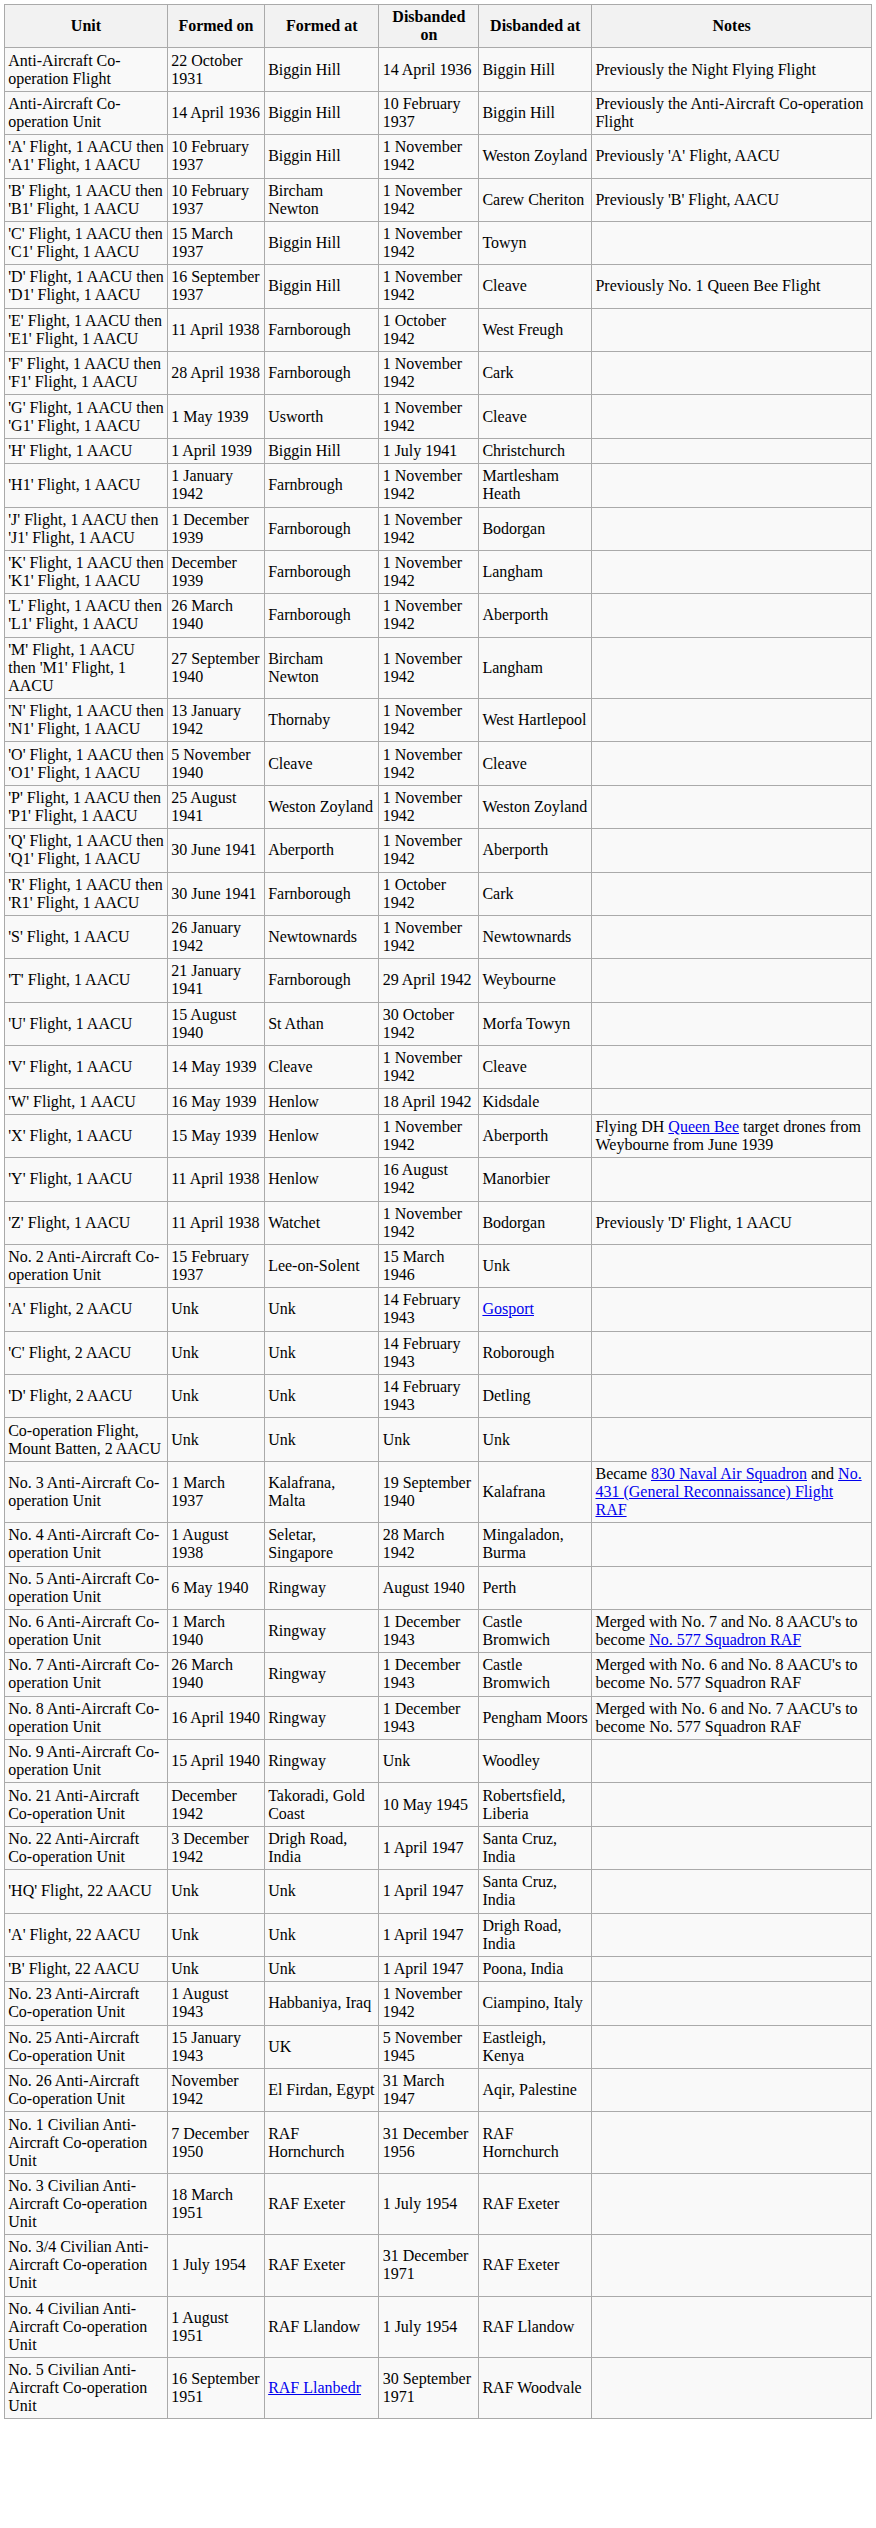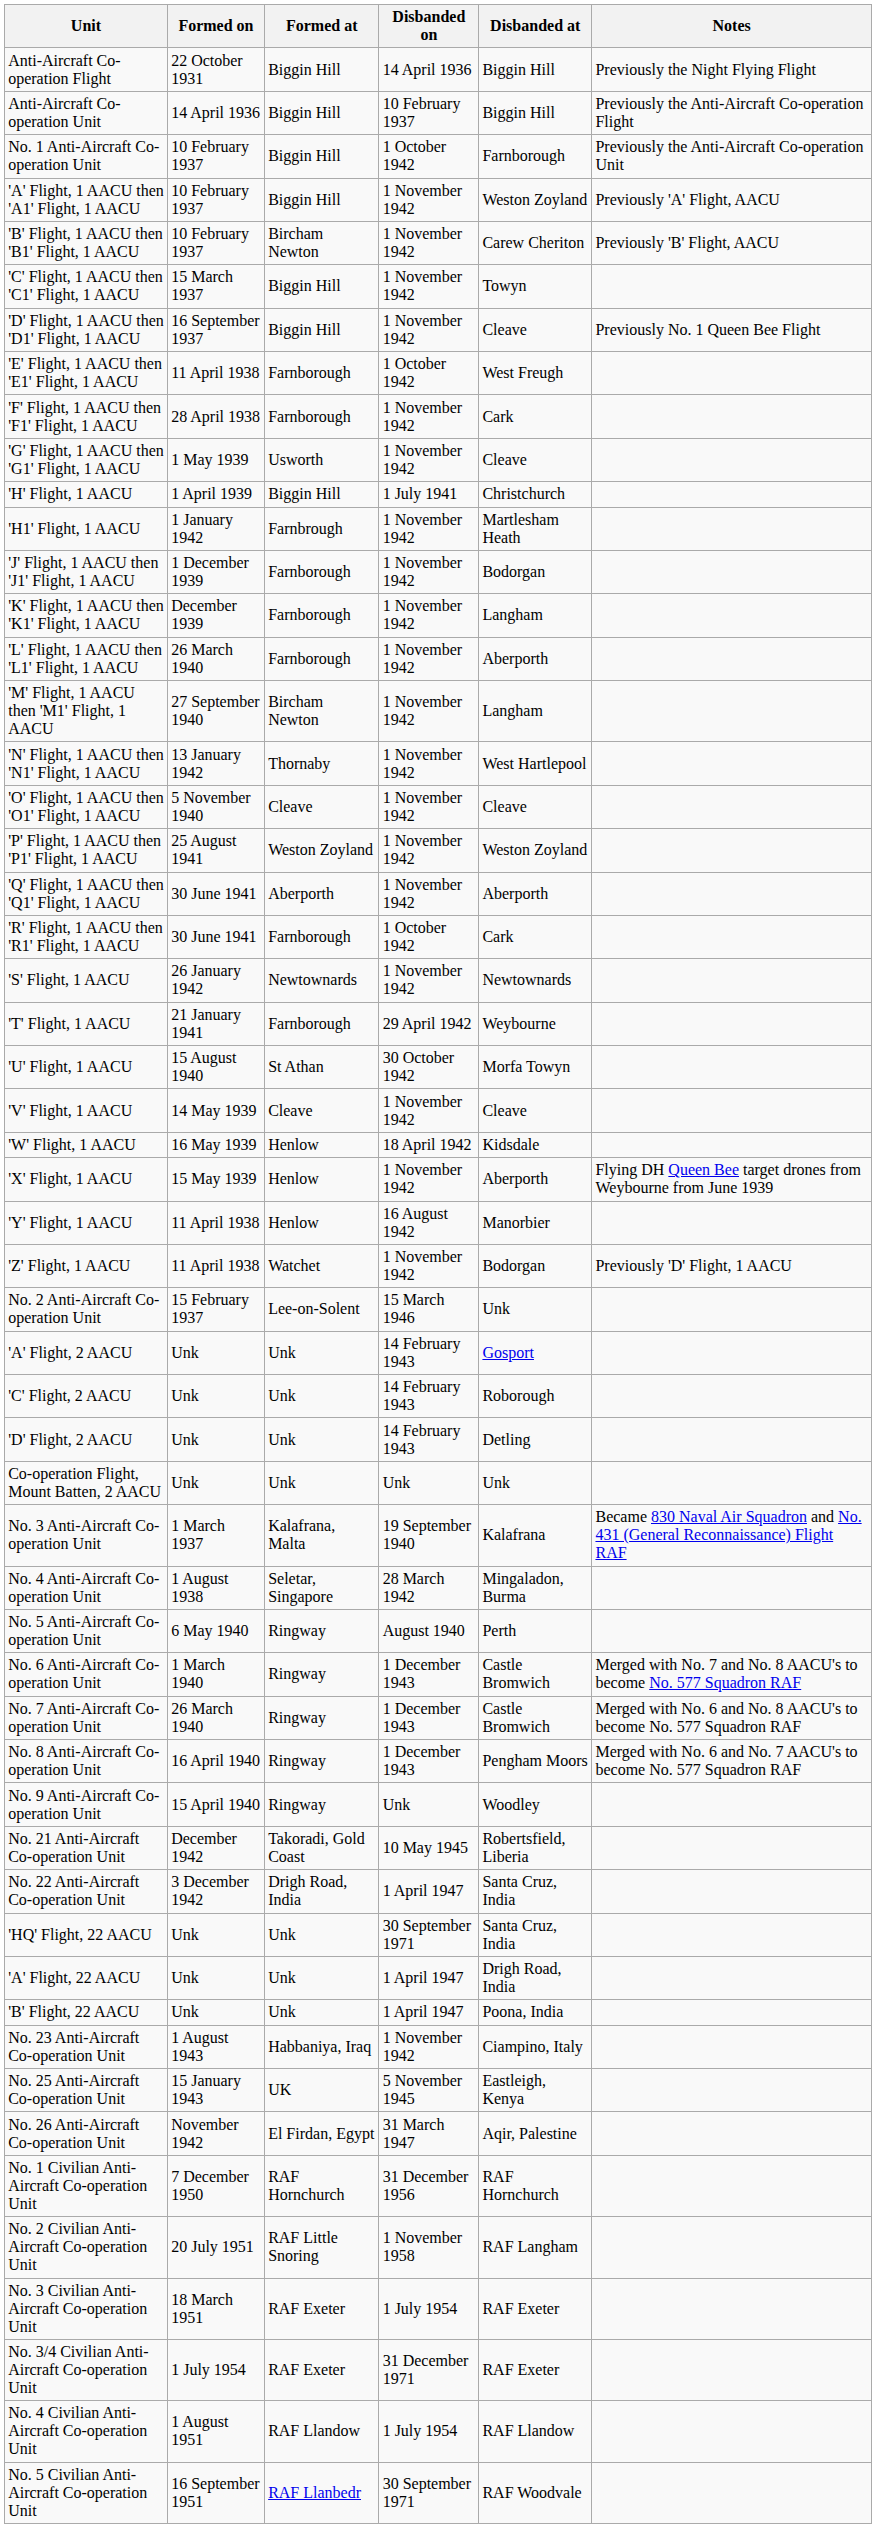 <table class="wikitable sortable">
 <tr>
 <th>Unit</th>
 <th>Formed on</th>
 <th>Formed at</th>
 <th>Disbanded on</th>
 <th>Disbanded at</th>
 <th>Notes</th>
 </tr>
 <tr>
 <td>Anti-Aircraft Co-operation Flight</td>
 <td>22 October 1931</td>
 <td>Biggin Hill</td>
 <td>14 April 1936</td>
 <td>Biggin Hill</td>
 <td>Previously the Night Flying Flight</td>
 </tr>
 <tr>
 <td>Anti-Aircraft Co-operation Unit</td>
 <td>14 April 1936</td>
 <td>Biggin Hill</td>
 <td>10 February 1937</td>
 <td>Biggin Hill</td>
 <td>Previously the Anti-Aircraft Co-operation Flight</td>
+</tr>
+<tr>
+<td>No. 1 Anti-Aircraft Co-operation Unit</td>
+<td>10 February 1937</td>
+<td>Biggin Hill</td>
+<td>1 October 1942</td>
+<td>Farnborough</td>
+<td>Previously the Anti-Aircraft Co-operation Unit</td>
 </tr>
 <tr>
 <td>'A' Flight, 1 AACU then 'A1' Flight, 1 AACU</td>
 <td>10 February 1937</td>
 <td>Biggin Hill</td>
 <td>1 November 1942</td>
 <td>Weston Zoyland</td>
 <td>Previously 'A' Flight, AACU</td>
 </tr>
 <tr>
 <td>'B' Flight, 1 AACU then 'B1' Flight, 1 AACU</td>
 <td>10 February 1937</td>
 <td>Bircham Newton</td>
 <td>1 November 1942</td>
 <td>Carew Cheriton</td>
 <td>Previously 'B' Flight, AACU</td>
 </tr>
 <tr>
 <td>'C' Flight, 1 AACU then 'C1' Flight, 1 AACU</td>
 <td>15 March 1937</td>
 <td>Biggin Hill</td>
 <td>1 November 1942</td>
 <td>Towyn</td>
 <td></td>
 </tr>
 <tr>
 <td>'D' Flight, 1 AACU then 'D1' Flight, 1 AACU</td>
 <td>16 September 1937</td>
 <td>Biggin Hill</td>
 <td>1 November 1942</td>
 <td>Cleave</td>
 <td>Previously No. 1 Queen Bee Flight</td>
 </tr>
 <tr>
 <td>'E' Flight, 1 AACU then 'E1' Flight, 1 AACU</td>
 <td>11 April 1938</td>
 <td>Farnborough</td>
 <td>1 October 1942</td>
 <td>West Freugh</td>
 <td></td>
 </tr>
 <tr>
 <td>'F' Flight, 1 AACU then 'F1' Flight, 1 AACU</td>
 <td>28 April 1938</td>
 <td>Farnborough</td>
 <td>1 November 1942</td>
 <td>Cark</td>
 <td></td>
 </tr>
 <tr>
 <td>'G' Flight, 1 AACU then 'G1' Flight, 1 AACU</td>
 <td>1 May 1939</td>
 <td>Usworth</td>
 <td>1 November 1942</td>
 <td>Cleave</td>
 <td></td>
 </tr>
 <tr>
 <td>'H' Flight, 1 AACU</td>
 <td>1 April 1939</td>
 <td>Biggin Hill</td>
 <td>1 July 1941</td>
 <td>Christchurch</td>
 <td></td>
 </tr>
 <tr>
 <td>'H1' Flight, 1 AACU</td>
 <td>1 January 1942</td>
 <td>Farnbrough</td>
 <td>1 November 1942</td>
 <td>Martlesham Heath</td>
 <td></td>
 </tr>
 <tr>
 <td>'J' Flight, 1 AACU then 'J1' Flight, 1 AACU</td>
 <td>1 December 1939</td>
 <td>Farnborough</td>
 <td>1 November 1942</td>
 <td>Bodorgan</td>
 <td></td>
 </tr>
 <tr>
 <td>'K' Flight, 1 AACU then 'K1' Flight, 1 AACU</td>
 <td>December 1939</td>
 <td>Farnborough</td>
 <td>1 November 1942</td>
 <td>Langham</td>
 <td></td>
 </tr>
 <tr>
 <td>'L' Flight, 1 AACU then 'L1' Flight, 1 AACU</td>
 <td>26 March 1940</td>
 <td>Farnborough</td>
 <td>1 November 1942</td>
 <td>Aberporth</td>
 <td></td>
 </tr>
 <tr>
 <td>'M' Flight, 1 AACU then 'M1' Flight, 1 AACU</td>
 <td>27 September 1940</td>
 <td>Bircham Newton</td>
 <td>1 November 1942</td>
 <td>Langham</td>
 <td></td>
 </tr>
 <tr>
 <td>'N' Flight, 1 AACU then 'N1' Flight, 1 AACU</td>
 <td>13 January 1942</td>
 <td>Thornaby</td>
 <td>1 November 1942</td>
 <td>West Hartlepool</td>
 <td></td>
 </tr>
 <tr>
 <td>'O' Flight, 1 AACU then 'O1' Flight, 1 AACU</td>
 <td>5 November 1940</td>
 <td>Cleave</td>
 <td>1 November 1942</td>
 <td>Cleave</td>
 <td></td>
 </tr>
 <tr>
 <td>'P' Flight, 1 AACU then 'P1' Flight, 1 AACU</td>
 <td>25 August 1941</td>
 <td>Weston Zoyland</td>
 <td>1 November 1942</td>
 <td>Weston Zoyland</td>
 <td></td>
 </tr>
 <tr>
 <td>'Q' Flight, 1 AACU then 'Q1' Flight, 1 AACU</td>
 <td>30 June 1941</td>
 <td>Aberporth</td>
 <td>1 November 1942</td>
 <td>Aberporth</td>
 <td></td>
 </tr>
 <tr>
 <td>'R' Flight, 1 AACU then 'R1' Flight, 1 AACU</td>
 <td>30 June 1941</td>
 <td>Farnborough</td>
 <td>1 October 1942</td>
 <td>Cark</td>
 <td></td>
 </tr>
 <tr>
 <td>'S' Flight, 1 AACU</td>
 <td>26 January 1942</td>
 <td>Newtownards</td>
 <td>1 November 1942</td>
 <td>Newtownards</td>
 <td></td>
 </tr>
 <tr>
 <td>'T' Flight, 1 AACU</td>
 <td>21 January 1941</td>
 <td>Farnborough</td>
 <td>29 April 1942</td>
 <td>Weybourne</td>
 <td></td>
 </tr>
 <tr>
 <td>'U' Flight, 1 AACU</td>
 <td>15 August 1940</td>
 <td>St Athan</td>
 <td>30 October 1942</td>
 <td>Morfa Towyn</td>
 <td></td>
 </tr>
 <tr>
 <td>'V' Flight, 1 AACU</td>
 <td>14 May 1939</td>
 <td>Cleave</td>
 <td>1 November 1942</td>
 <td>Cleave</td>
 <td></td>
 </tr>
 <tr>
 <td>'W' Flight, 1 AACU</td>
 <td>16 May 1939</td>
 <td>Henlow</td>
 <td>18 April 1942</td>
 <td>Kidsdale</td>
 <td></td>
 </tr>
 <tr>
 <td>'X' Flight, 1 AACU</td>
 <td>15 May 1939</td>
 <td>Henlow</td>
 <td>1 November 1942</td>
 <td>Aberporth</td>
 <td>Flying DH <a href='#'>Queen Bee</a> target drones from Weybourne from June 1939  </td>
 </tr>
 <tr>
 <td>'Y' Flight, 1 AACU</td>
 <td>11 April 1938</td>
 <td>Henlow</td>
 <td>16 August 1942</td>
 <td>Manorbier</td>
 <td></td>
 </tr>
 <tr>
 <td>'Z' Flight, 1 AACU</td>
 <td>11 April 1938</td>
 <td>Watchet</td>
 <td>1 November 1942</td>
 <td>Bodorgan</td>
 <td>Previously 'D' Flight, 1 AACU</td>
 </tr>
 <tr>
 <td>No. 2 Anti-Aircraft Co-operation Unit</td>
 <td>15 February 1937</td>
 <td>Lee-on-Solent</td>
 <td>15 March 1946</td>
 <td>Unk</td>
 <td></td>
 </tr>
 <tr>
 <td>'A' Flight, 2 AACU</td>
 <td>Unk</td>
 <td>Unk</td>
 <td>14 February 1943</td>
 <td><a href='#'>Gosport</a></td>
 <td></td>
 </tr>
 <tr>
 <td>'C' Flight, 2 AACU</td>
 <td>Unk</td>
 <td>Unk</td>
 <td>14 February 1943</td>
 <td>Roborough</td>
 <td></td>
 </tr>
 <tr>
 <td>'D' Flight, 2 AACU</td>
 <td>Unk</td>
 <td>Unk</td>
 <td>14 February 1943</td>
 <td>Detling</td>
 <td></td>
 </tr>
 <tr>
 <td>Co-operation Flight, Mount Batten, 2 AACU</td>
 <td>Unk</td>
 <td>Unk</td>
 <td>Unk</td>
 <td>Unk</td>
 <td></td>
 </tr>
 <tr>
 <td>No. 3 Anti-Aircraft Co-operation Unit</td>
 <td>1 March 1937</td>
 <td>Kalafrana, Malta</td>
 <td>19 September 1940</td>
 <td>Kalafrana</td>
 <td>Became <a href='#'>830 Naval Air Squadron</a> and <a href='#'>No. 431 (General Reconnaissance) Flight RAF</a></td>
 </tr>
 <tr>
 <td>No. 4 Anti-Aircraft Co-operation Unit</td>
 <td>1 August 1938</td>
 <td>Seletar, Singapore</td>
 <td>28 March 1942</td>
 <td>Mingaladon, Burma</td>
 <td></td>
 </tr>
 <tr>
 <td>No. 5 Anti-Aircraft Co-operation Unit</td>
 <td>6 May 1940</td>
 <td>Ringway</td>
 <td>August 1940</td>
 <td>Perth</td>
 <td></td>
 </tr>
 <tr>
 <td>No. 6 Anti-Aircraft Co-operation Unit</td>
 <td>1 March 1940</td>
 <td>Ringway</td>
 <td>1 December 1943</td>
 <td>Castle Bromwich</td>
 <td>Merged with No. 7 and No. 8 AACU's to become <a href='#'>No. 577 Squadron RAF</a></td>
 </tr>
 <tr>
 <td>No. 7 Anti-Aircraft Co-operation Unit</td>
 <td>26 March 1940</td>
 <td>Ringway</td>
 <td>1 December 1943</td>
 <td>Castle Bromwich</td>
 <td>Merged with No. 6 and No. 8 AACU's to become No. 577 Squadron RAF</td>
 </tr>
 <tr>
 <td>No. 8 Anti-Aircraft Co-operation Unit</td>
 <td>16 April 1940</td>
 <td>Ringway</td>
 <td>1 December 1943</td>
 <td>Pengham Moors</td>
 <td>Merged with No. 6 and No. 7 AACU's to become No. 577 Squadron RAF</td>
 </tr>
 <tr>
 <td>No. 9 Anti-Aircraft Co-operation Unit</td>
 <td>15 April 1940</td>
 <td>Ringway</td>
 <td>Unk</td>
 <td>Woodley</td>
 <td></td>
 </tr>
 <tr>
 <td>No. 21 Anti-Aircraft Co-operation Unit</td>
 <td>December 1942</td>
 <td>Takoradi, Gold Coast</td>
 <td>10 May 1945</td>
 <td>Robertsfield, Liberia</td>
 <td></td>
 </tr>
 <tr>
 <td>No. 22 Anti-Aircraft Co-operation Unit</td>
 <td>3 December 1942</td>
 <td>Drigh Road, India</td>
 <td>1 April 1947</td>
 <td>Santa Cruz, India</td>
 <td></td>
 </tr>
 <tr>
 <td>'HQ' Flight, 22 AACU</td>
 <td>Unk</td>
 <td>Unk</td>
-<td>1 April 1947</td>
+<td>30 September 1971</td>
 <td>Santa Cruz, India</td>
 <td></td>
 </tr>
 <tr>
 <td>'A' Flight, 22 AACU</td>
 <td>Unk</td>
 <td>Unk</td>
 <td>1 April 1947</td>
 <td>Drigh Road, India</td>
 <td></td>
 </tr>
 <tr>
 <td>'B' Flight, 22 AACU</td>
 <td>Unk</td>
 <td>Unk</td>
 <td>1 April 1947</td>
 <td>Poona, India</td>
 <td></td>
 </tr>
 <tr>
 <td>No. 23 Anti-Aircraft Co-operation Unit</td>
 <td>1 August 1943</td>
 <td>Habbaniya, Iraq</td>
 <td>1 November 1942</td>
 <td>Ciampino, Italy</td>
 <td></td>
 </tr>
 <tr>
 <td>No. 25 Anti-Aircraft Co-operation Unit</td>
 <td>15 January 1943</td>
 <td>UK</td>
 <td>5 November 1945</td>
 <td>Eastleigh, Kenya</td>
 <td></td>
 </tr>
 <tr>
 <td>No. 26 Anti-Aircraft Co-operation Unit</td>
 <td>November 1942</td>
 <td>El Firdan, Egypt</td>
 <td>31 March 1947</td>
 <td>Aqir, Palestine</td>
 <td></td>
 </tr>
 <tr>
 <td>No. 1 Civilian Anti-Aircraft Co-operation Unit</td>
 <td>7 December 1950</td>
 <td>RAF Hornchurch</td>
 <td>31 December 1956</td>
 <td>RAF Hornchurch</td>
 <td></td>
 </tr>
 <tr>
+<td>No. 2 Civilian Anti-Aircraft Co-operation Unit</td>
+<td>20 July 1951</td>
+<td>RAF Little Snoring</td>
+<td>1 November 1958</td>
+<td>RAF Langham</td>
+<td></td>
+</tr>
+<tr>
 <td>No. 3 Civilian Anti-Aircraft Co-operation Unit</td>
 <td>18 March 1951</td>
 <td>RAF Exeter</td>
 <td>1 July 1954</td>
 <td>RAF Exeter</td>
 <td></td>
 </tr>
 <tr>
 <td>No. 3/4 Civilian Anti-Aircraft Co-operation Unit</td>
 <td>1 July 1954</td>
 <td>RAF Exeter</td>
 <td>31 December 1971</td>
 <td>RAF Exeter</td>
 <td></td>
 </tr>
 <tr>
 <td>No. 4 Civilian Anti-Aircraft Co-operation Unit</td>
 <td>1 August 1951</td>
 <td>RAF Llandow</td>
 <td>1 July 1954</td>
 <td>RAF Llandow</td>
 <td></td>
 </tr>
 <tr>
 <td>No. 5 Civilian Anti-Aircraft Co-operation Unit</td>
 <td>16 September 1951</td>
 <td><a href='#'>RAF Llanbedr</a></td>
 <td>30 September 1971</td>
 <td>RAF Woodvale</td>
 <td></td>
 </tr>
 <tr>
 </tr>
 </table>
